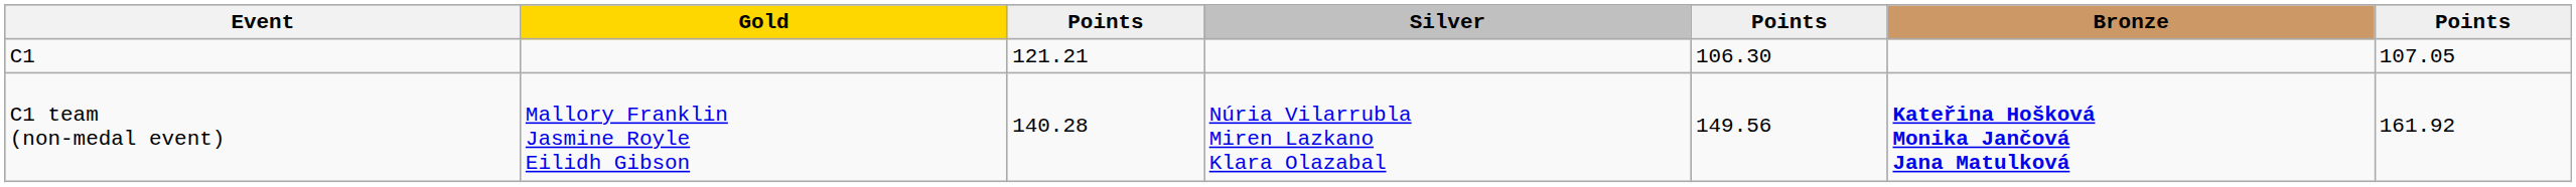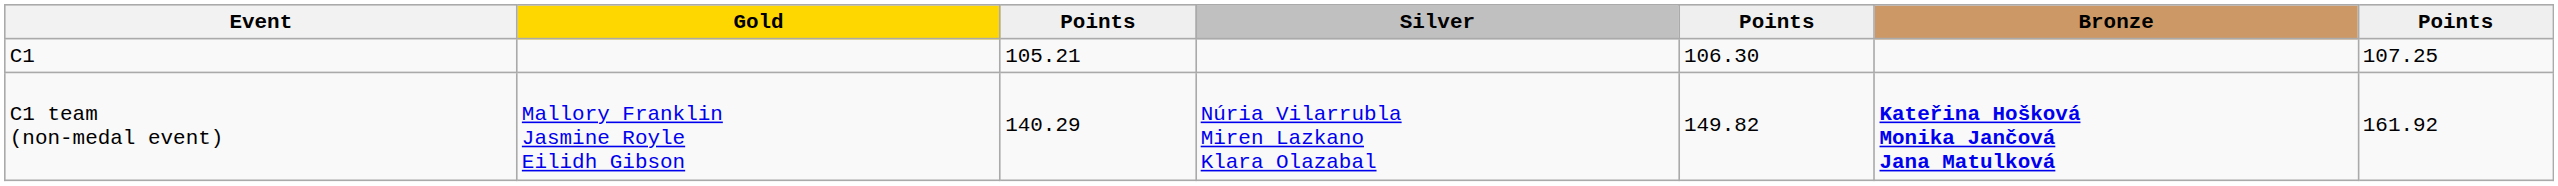 <table class="wikitable" width=100%>
 <tr>
 <th>Event</th>
 <td align=center bgcolor="gold"><strong>Gold</strong></td>
 <td align=center bgcolor="EFEFEF"><strong>Points</strong></td>
 <td align=center bgcolor="silver"><strong>Silver</strong></td>
 <td align=center bgcolor="EFEFEF"><strong>Points</strong></td>
 <td align=center bgcolor="CC9966"><strong>Bronze</strong></td>
 <td align=center bgcolor="EFEFEF"><strong>Points</strong></td>
 </tr>
 <tr>
 <td>C1</td>
 <td></td>
-<td>121.21</td>
+<td>105.21</td>
 <td></td>
 <td>106.30</td>
 <td></td>
-<td>107.05</td>
+<td>107.25</td>
 </tr>
 <tr>
 <td>C1 team<br>(non-medal event)</td>
 <td><br><a href='#'>Mallory Franklin</a><br><a href='#'>Jasmine Royle</a><br><a href='#'>Eilidh Gibson</a></td>
-<td>140.28</td>
+<td>140.29</td>
 <td><br><a href='#'>Núria Vilarrubla</a><br><a href='#'>Miren Lazkano</a><br><a href='#'>Klara Olazabal</a></td>
-<td>149.56</td>
+<td>149.82</td>
 <td><strong><br><a href='#'>Kateřina Hošková</a><br><a href='#'>Monika Jančová</a><br><a href='#'>Jana Matulková</a></strong></td>
 <td>161.92</td>
 </tr>
 </table>
